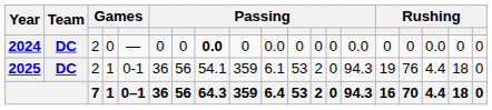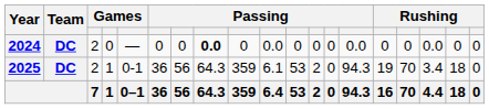 <table class="wikitable" style="text-align:center;">
 <tr>
 <th rowspan="2">Year</th>
 <th rowspan="2">Team</th>
 <th colspan="3">Games</th>
 <th colspan="9">Passing</th>
 <th colspan="5">Rushing</th>
 </tr>
 <tr>
 <th></th>
 <th></th>
 <th></th>
 <th></th>
 <th></th>
 <th></th>
 <th></th>
 <th></th>
 <th></th>
 <th></th>
 <th></th>
 <th></th>
 <th></th>
 <th></th>
 <th></th>
 <th></th>
 <th></th>
 </tr>
 <tr>
 <th><a href='#'>2024</a></th>
 <th><a href='#'>DC</a></th>
 <td>2</td>
 <td>0</td>
 <td>—</td>
 <td>0</td>
 <td>0</td>
 <td><strong>0.0</strong></td>
 <td>0</td>
 <td>0.0</td>
 <td>0</td>
 <td>0</td>
 <td>0</td>
 <td>0.0</td>
 <td>0</td>
 <td>0</td>
 <td>0.0</td>
 <td>0</td>
 <td>0</td>
 </tr>
 <tr>
 <th><a href='#'>2025</a></th>
 <th><a href='#'>DC</a></th>
 <td>2</td>
 <td>1</td>
 <td>0-1</td>
 <td>36</td>
 <td>56</td>
-<td>54.1</td>
+<td>64.3</td>
 <td>359</td>
 <td>6.1</td>
 <td>53</td>
 <td>2</td>
 <td>0</td>
 <td>94.3</td>
 <td>19</td>
-<td>76</td>
-<td>4.4</td>
+<td>70</td>
+<td>3.4</td>
 <td>18</td>
 <td>0</td>
 </tr>
 <tr>
 <th colspan="2"></th>
 <th>7</th>
 <th>1</th>
 <th>0–1</th>
 <th>36</th>
 <th>56</th>
 <th>64.3</th>
 <th>359</th>
 <th>6.4</th>
 <th>53</th>
 <th>2</th>
 <th>0</th>
 <th>94.3</th>
 <th>16</th>
 <th>70</th>
 <th>4.4</th>
 <th>18</th>
 <th>0</th>
 </tr>
 </table>
